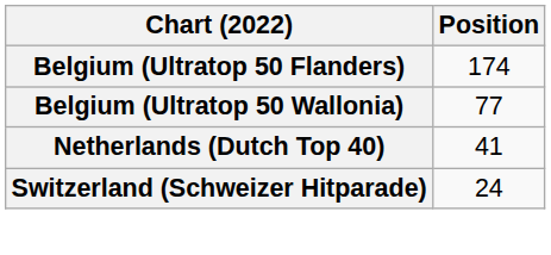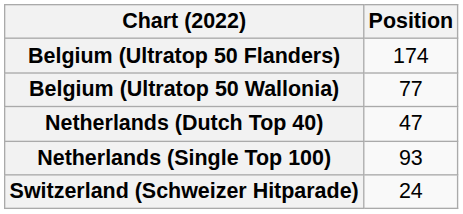 <table class="wikitable sortable plainrowheaders" style="text-align:center">
 <tr>
 <th scope="col">Chart (2022)</th>
 <th scope="col">Position</th>
 </tr>
 <tr>
 <th scope="row">Belgium (Ultratop 50 Flanders)</th>
 <td>174</td>
 </tr>
 <tr>
 <th scope="row">Belgium (Ultratop 50 Wallonia)</th>
 <td>77</td>
 </tr>
 <tr>
 <th scope="row">Netherlands (Dutch Top 40)</th>
-<td>41</td>
+<td>47</td>
+</tr>
+<tr>
+<th scope="row">Netherlands (Single Top 100)</th>
+<td>93</td>
 </tr>
 <tr>
 <th scope="row">Switzerland (Schweizer Hitparade)</th>
 <td>24</td>
 </tr>
 </table>
